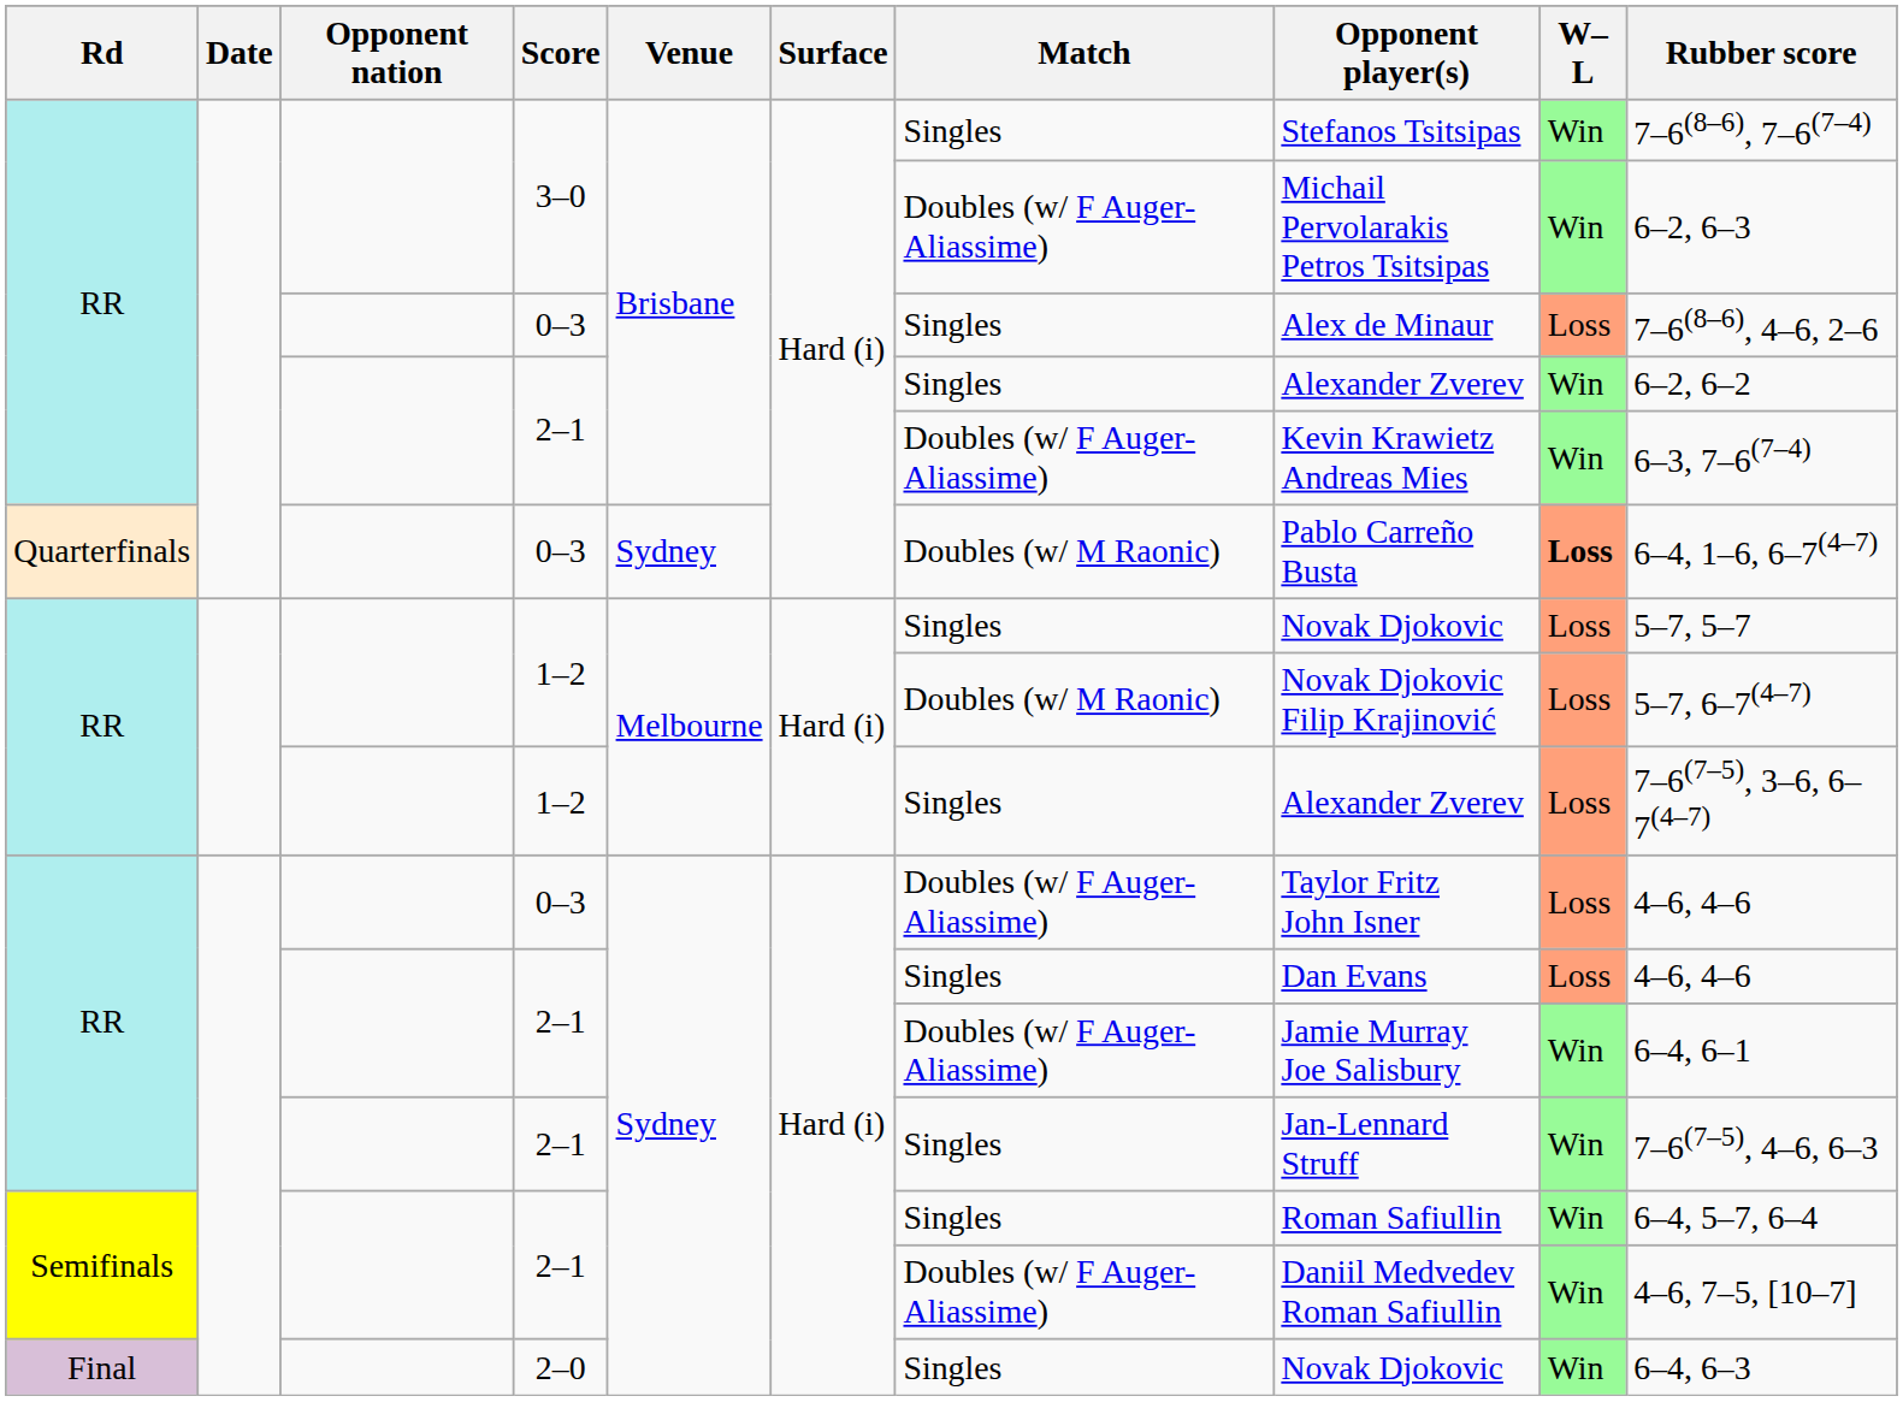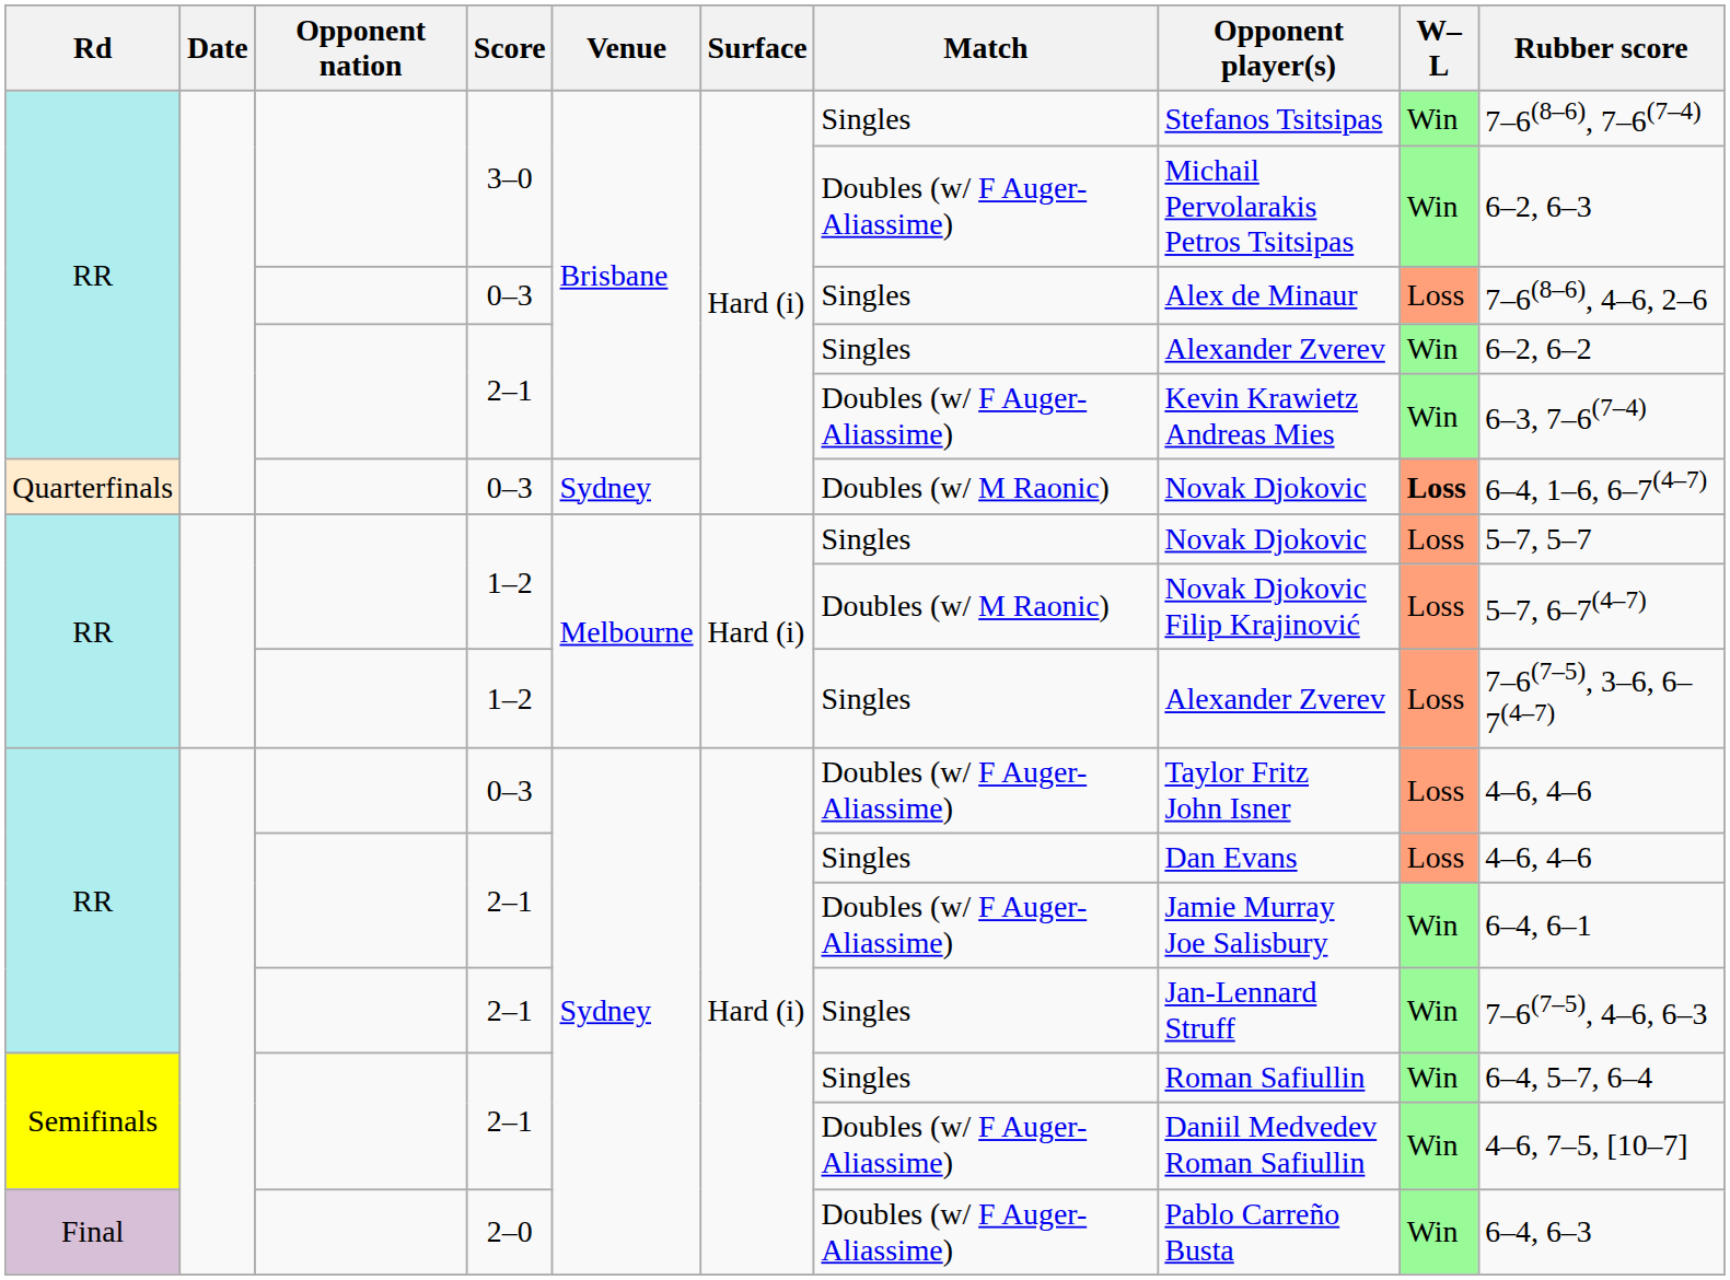 <table class="sortable wikitable" style=font-size:96%>
 <tr>
 <th scope="col">Rd</th>
 <th scope="col">Date</th>
 <th scope="col">Opponent nation</th>
 <th scope="col">Score</th>
 <th scope="col">Venue</th>
 <th scope="col">Surface</th>
 <th scope="col">Match</th>
 <th scope="col">Opponent player(s)</th>
 <th scope="col">W–L</th>
 <th scope="col" class="unsortable">Rubber score</th>
 </tr>
 <tr>
 <td align="center" style="background:#afeeee;" rowspan=5>RR</td>
 <td rowspan="6"><a href='#'></a></td>
 <td rowspan="2"></td>
 <td rowspan="2" style="text-align:center;">3–0</td>
 <td rowspan="5"><a href='#'>Brisbane</a></td>
 <td rowspan="6">Hard (i)</td>
 <td>Singles</td>
 <td data-sort-value="Tsitsipas, S"><a href='#'>Stefanos Tsitsipas</a></td>
 <td style="background:#98fb98;">Win</td>
 <td>7–6<sup>(8–6)</sup>, 7–6<sup>(7–4)</sup></td>
 </tr>
 <tr>
 <td>Doubles (w/ <a href='#'>F Auger-Aliassime</a>)</td>
 <td data-sort-value="Pervolarakis, M"><a href='#'>Michail Pervolarakis</a><br><a href='#'>Petros Tsitsipas</a></td>
 <td style="background:#98fb98;">Win</td>
 <td>6–2, 6–3</td>
 </tr>
 <tr>
 <td></td>
 <td style="text-align:center;">0–3</td>
 <td>Singles</td>
 <td data-sort-value="de Minaur, A"><a href='#'>Alex de Minaur</a></td>
 <td style="background:#ffa07a;">Loss</td>
 <td>7–6<sup>(8–6)</sup>, 4–6, 2–6</td>
 </tr>
 <tr>
 <td rowspan="2"></td>
 <td rowspan="2" style="text-align:center;">2–1</td>
 <td>Singles</td>
 <td data-sort-value="Zverev, A"><a href='#'>Alexander Zverev</a></td>
 <td style="background:#98fb98;">Win</td>
 <td>6–2, 6–2</td>
 </tr>
 <tr>
 <td>Doubles (w/ <a href='#'>F Auger-Aliassime</a>)</td>
 <td data-sort-value="Krawietz, K"><a href='#'>Kevin Krawietz</a><br><a href='#'>Andreas Mies</a></td>
 <td style="background:#98fb98;">Win</td>
 <td>6–3, 7–6<sup>(7–4)</sup></td>
 </tr>
 <tr>
 <td align="center" style="background:#ffebcd;">Quarterfinals</td>
 <td></td>
 <td style="text-align:center;">0–3</td>
 <td><a href='#'>Sydney</a></td>
 <td>Doubles (w/ <a href='#'>M Raonic</a>)</td>
-<td data-sort-value="Carreño Busta, P"><a href='#'>Pablo Carreño Busta</a></td>
+<td data-sort-value="Djokovic, N"><a href='#'>Novak Djokovic</a></td>
 <td style="background:#ffa07a;"><strong>Loss</strong></td>
 <td>6–4, 1–6, 6–7<sup>(4–7)</sup></td>
 </tr>
 <tr>
 <td align="center" style="background:#afeeee;" rowspan=3>RR</td>
 <td rowspan="3"><a href='#'></a></td>
 <td rowspan="2"></td>
 <td rowspan="2" style="text-align:center;">1–2</td>
 <td rowspan="3"><a href='#'>Melbourne</a></td>
 <td rowspan="3">Hard (i)</td>
 <td>Singles</td>
 <td data-sort-value="Djokovic, N"><a href='#'>Novak Djokovic</a></td>
 <td style="background:#ffa07a;">Loss</td>
 <td>5–7, 5–7</td>
 </tr>
 <tr>
 <td>Doubles (w/ <a href='#'>M Raonic</a>)</td>
 <td data-sort-value="Djokovic, N"><a href='#'>Novak Djokovic</a><br><a href='#'>Filip Krajinović</a></td>
 <td style="background:#ffa07a;">Loss</td>
 <td>5–7, 6–7<sup>(4–7)</sup></td>
 </tr>
 <tr>
 <td></td>
 <td style="text-align:center;">1–2</td>
 <td>Singles</td>
 <td data-sort-value="Zverev, A"><a href='#'>Alexander Zverev</a></td>
 <td style="background:#ffa07a;">Loss</td>
 <td>7–6<sup>(7–5)</sup>, 3–6, 6–7<sup>(4–7)</sup></td>
 </tr>
 <tr>
 <td align="center" style="background:#afeeee;" rowspan=4>RR</td>
 <td rowspan="7"><a href='#'></a></td>
 <td></td>
 <td style="text-align:center;">0–3</td>
 <td rowspan="7"><a href='#'>Sydney</a></td>
 <td rowspan="7">Hard (i)</td>
 <td>Doubles (w/ <a href='#'>F Auger-Aliassime</a>)</td>
 <td data-sort-value="Fritz, T"><a href='#'>Taylor Fritz</a><br><a href='#'>John Isner</a></td>
 <td style="background:#ffa07a;">Loss</td>
 <td>4–6, 4–6</td>
 </tr>
 <tr>
 <td rowspan="2"></td>
 <td rowspan="2" style="text-align:center;">2–1</td>
 <td>Singles</td>
 <td data-sort-value="Evans, D"><a href='#'>Dan Evans</a></td>
 <td style="background:#ffa07a;">Loss</td>
 <td>4–6, 4–6</td>
 </tr>
 <tr>
 <td>Doubles (w/ <a href='#'>F Auger-Aliassime</a>)</td>
 <td data-sort-value="Murray, J"><a href='#'>Jamie Murray</a><br><a href='#'>Joe Salisbury</a></td>
 <td style="background:#98fb98;">Win</td>
 <td>6–4, 6–1</td>
 </tr>
 <tr>
 <td></td>
 <td style="text-align:center;">2–1</td>
 <td>Singles</td>
 <td data-sort-value="Struff, J"><a href='#'>Jan-Lennard Struff</a></td>
 <td style="background:#98fb98;">Win</td>
 <td>7–6<sup>(7–5)</sup>, 4–6, 6–3</td>
 </tr>
 <tr>
 <td align="center" style="background:yellow;" rowspan=2>Semifinals</td>
 <td rowspan="2"></td>
 <td rowspan="2" style="text-align:center;">2–1</td>
 <td>Singles</td>
 <td data-sort-value="Safiullin, R"><a href='#'>Roman Safiullin</a></td>
 <td style="background:#98fb98;">Win</td>
 <td>6–4, 5–7, 6–4</td>
 </tr>
 <tr>
 <td>Doubles (w/ <a href='#'>F Auger-Aliassime</a>)</td>
 <td data-sort-value="Medvedev, D"><a href='#'>Daniil Medvedev</a><br><a href='#'>Roman Safiullin</a></td>
 <td style="background:#98fb98;">Win</td>
 <td>4–6, 7–5, [10–7]</td>
 </tr>
 <tr>
 <td align="center" style="background:#D8BFD8">Final</td>
 <td></td>
 <td style="text-align:center;">2–0</td>
-<td>Singles</td>
-<td data-sort-value="Djokovic, N"><a href='#'>Novak Djokovic</a></td>
+<td>Doubles (w/ <a href='#'>F Auger-Aliassime</a>)</td>
+<td data-sort-value="Carreño Busta, P"><a href='#'>Pablo Carreño Busta</a></td>
 <td style="background:#98fb98;">Win</td>
 <td>6–4, 6–3</td>
 </tr>
 </table>
